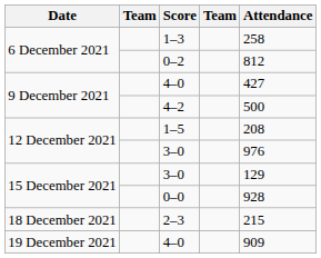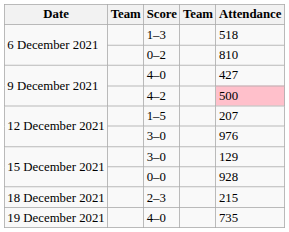 <table class="wikitable">
 <tr>
 <th>Date</th>
 <th>Team</th>
 <th>Score</th>
 <th>Team</th>
 <th>Attendance</th>
 </tr>
 <tr>
 <td rowspan="2">6 December 2021</td>
 <td></td>
 <td>1–3</td>
 <td></td>
-<td>258</td>
+<td>518</td>
 </tr>
 <tr>
 <td></td>
 <td>0–2</td>
 <td></td>
-<td>812</td>
+<td>810</td>
 </tr>
 <tr>
 <td rowspan="2">9 December 2021</td>
 <td></td>
 <td>4–0</td>
 <td></td>
 <td>427</td>
 </tr>
 <tr>
 <td></td>
 <td>4–2</td>
 <td></td>
-<td>500</td>
+<td style="background: pink;">500</td>
 </tr>
 <tr>
 <td rowspan="2">12 December 2021</td>
 <td></td>
 <td>1–5</td>
 <td></td>
-<td>208</td>
+<td>207</td>
 </tr>
 <tr>
 <td></td>
 <td>3–0</td>
 <td></td>
 <td>976</td>
 </tr>
 <tr>
 <td rowspan="2">15 December 2021</td>
 <td></td>
 <td>3–0</td>
 <td></td>
 <td>129</td>
 </tr>
 <tr>
 <td></td>
 <td>0–0</td>
 <td></td>
 <td>928</td>
 </tr>
 <tr>
 <td>18 December 2021</td>
 <td></td>
 <td>2–3</td>
 <td></td>
 <td>215</td>
 </tr>
 <tr>
 <td>19 December 2021</td>
 <td></td>
 <td>4–0</td>
 <td></td>
-<td>909</td>
+<td>735</td>
 </tr>
 </table>
